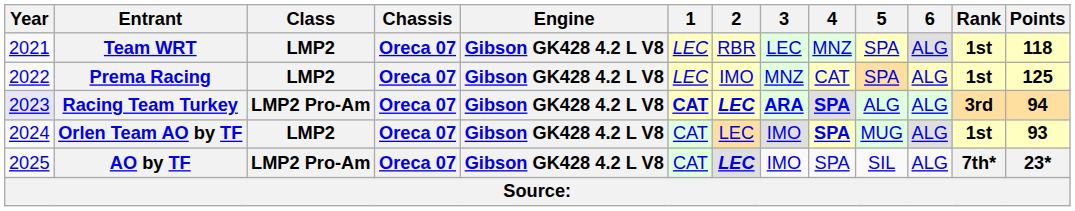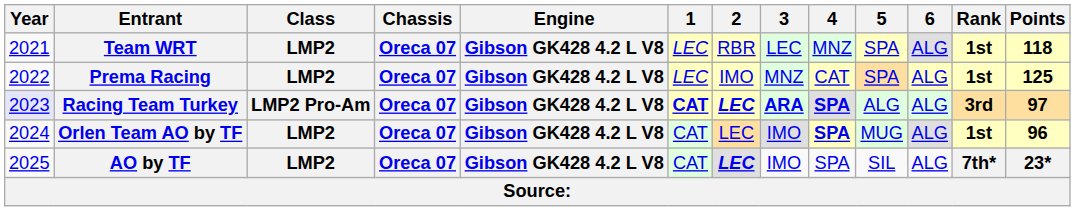 <table class="wikitable" style="text-align:center; font-size:85%">
 <tr>
 <th>Year</th>
 <th>Entrant</th>
 <th>Class</th>
 <th>Chassis</th>
 <th>Engine</th>
 <th>1</th>
 <th>2</th>
 <th>3</th>
 <th>4</th>
 <th>5</th>
 <th>6</th>
 <th>Rank</th>
 <th>Points</th>
 </tr>
 <tr>
 <td><a href='#'>2021</a></td>
 <th nowrap><a href='#'>Team WRT</a></th>
 <th>LMP2</th>
 <th nowrap><a href='#'>Oreca 07</a></th>
 <th nowrap><a href='#'>Gibson</a> GK428 4.2 L V8</th>
 <td style="background:#FFFFBF;"><em><a href='#'>LEC</a></em><br></td>
 <td style="background:#FFFFBF;"><a href='#'>RBR</a><br></td>
 <td style="background:#DFFFDF;"><a href='#'>LEC</a><br></td>
 <td style="background:#DFFFDF;"><a href='#'>MNZ</a><br></td>
 <td style="background:#FFFFBF;"><a href='#'>SPA</a><br></td>
 <td style="background:#DFDFDF;"><a href='#'>ALG</a><br></td>
 <th style="background:#FFFFBF;">1st</th>
 <th style="background:#FFFFBF;">118</th>
 </tr>
 <tr>
 <td><a href='#'>2022</a></td>
 <th nowrap><a href='#'>Prema Racing</a></th>
 <th>LMP2</th>
 <th nowrap><a href='#'>Oreca 07</a></th>
 <th nowrap><a href='#'>Gibson</a> GK428 4.2 L V8</th>
 <td style="background:#FFFFBF;"><em><a href='#'>LEC</a></em><br></td>
 <td style="background:#FFFFBF;"><a href='#'>IMO</a><br></td>
 <td style="background:#DFFFDF;"><a href='#'>MNZ</a><br></td>
 <td style="background:#FFFFBF;"><a href='#'>CAT</a><br></td>
 <td style="background:#FFDF9F;"><a href='#'>SPA</a><br></td>
 <td style="background:#FFFFBF;"><a href='#'>ALG</a><br></td>
 <th style="background:#FFFFBF;">1st</th>
 <th style="background:#FFFFBF;">125</th>
 </tr>
 <tr>
 <td style="background: lavender;"><a href='#'>2023</a></td>
 <th nowrap><a href='#'>Racing Team Turkey</a></th>
 <th nowrap>LMP2 Pro-Am</th>
 <th nowrap><a href='#'>Oreca 07</a></th>
 <th nowrap><a href='#'>Gibson</a> GK428 4.2 L V8</th>
 <td style="background:#FFFFBF;"><strong><a href='#'>CAT</a></strong><br></td>
 <td style="background:#FFFFBF;"><strong><em><a href='#'>LEC</a></em></strong><br></td>
 <td style="background:#DFFFDF;"><strong><a href='#'>ARA</a></strong><br></td>
 <td style="background:#DFDFDF;"><strong><a href='#'>SPA</a></strong><br></td>
 <td style="background:#DFFFDF;"><a href='#'>ALG</a><br></td>
 <td style="background:#DFFFDF;"><a href='#'>ALG</a><br></td>
 <th style="background:#FFDF9F;">3rd</th>
-<th style="background:#FFDF9F;">94</th>
+<th style="background:#FFDF9F;">97</th>
 </tr>
 <tr>
 <td><a href='#'>2024</a></td>
 <th nowrap><a href='#'>Orlen Team AO</a> by <a href='#'>TF</a></th>
 <th>LMP2</th>
 <th nowrap><a href='#'>Oreca 07</a></th>
 <th nowrap><a href='#'>Gibson</a> GK428 4.2 L V8</th>
 <td style="background:#DFFFDF;"><a href='#'>CAT</a><br></td>
 <td style="background:#FFDF9F;"><a href='#'>LEC</a><br></td>
 <td style="background:#DFDFDF;"><a href='#'>IMO</a><br></td>
 <td style="background:#FFFFBF;"><strong><a href='#'>SPA</a></strong><br></td>
 <td style="background:#DFFFDF;"><a href='#'>MUG</a><br></td>
 <td style="background:#DFDFDF;"><a href='#'>ALG</a><br></td>
 <th style="background:#FFFFBF;">1st</th>
-<th style="background:#FFFFBF;">93</th>
+<th style="background:#FFFFBF;">96</th>
 </tr>
 <tr>
 <td><a href='#'>2025</a></td>
 <th><a href='#'>AO</a> by <a href='#'>TF</a></th>
-<th>LMP2 Pro-Am</th>
+<th>LMP2</th>
 <th><a href='#'>Oreca 07</a></th>
 <th><a href='#'>Gibson</a> GK428 4.2 L V8</th>
 <td style="background:#DFFFDF;"><a href='#'>CAT</a><br></td>
 <td style="background:#DFDFDF;"><strong><em><a href='#'>LEC</a></em></strong><br></td>
 <td style="background:#;"><a href='#'>IMO</a><br></td>
 <td style="background:#;"><a href='#'>SPA</a><br></td>
 <td style="background:#;"><a href='#'>SIL</a><br></td>
 <td style="background:#;"><a href='#'>ALG</a><br></td>
 <th>7th*</th>
 <th>23*</th>
 </tr>
 <tr>
 <th colspan="13">Source:</th>
 </tr>
 </table>
